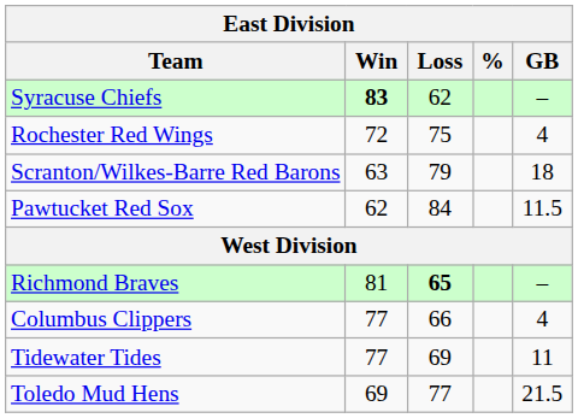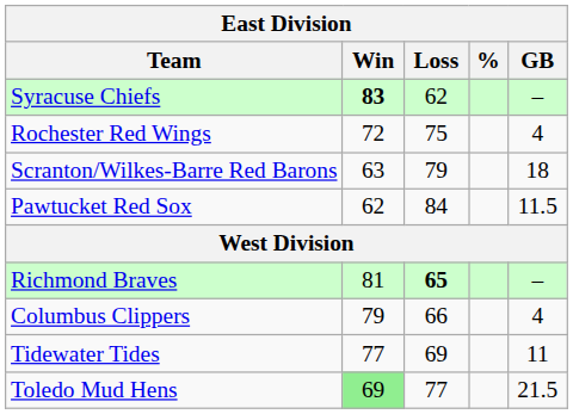 <table class="wikitable">
 <tr>
 <th colspan="5">East Division</th>
 </tr>
 <tr>
 <th width="60%">Team</th>
 <th>Win</th>
 <th>Loss</th>
 <th>%</th>
 <th>GB</th>
 </tr>
 <tr align=center bgcolor=ccffcc>
 <td align=left><a href='#'>Syracuse Chiefs</a></td>
 <td><strong>83</strong></td>
 <td>62</td>
 <td></td>
 <td>–</td>
 </tr>
 <tr align=center>
 <td align=left><a href='#'>Rochester Red Wings</a></td>
 <td>72</td>
 <td>75</td>
 <td></td>
 <td>4</td>
 </tr>
 <tr align=center>
 <td align=left><a href='#'>Scranton/Wilkes-Barre Red Barons</a></td>
 <td>63</td>
 <td>79</td>
 <td></td>
 <td>18</td>
 </tr>
 <tr align=center>
 <td align=left><a href='#'>Pawtucket Red Sox</a></td>
 <td>62</td>
 <td>84</td>
 <td></td>
 <td>11.5</td>
 </tr>
 <tr>
 <th colspan="5">West Division</th>
 </tr>
 <tr align=center bgcolor=ccffcc>
 <td align=left><a href='#'>Richmond Braves</a></td>
 <td>81</td>
 <td><strong>65</strong></td>
 <td></td>
 <td>–</td>
 </tr>
 <tr align=center>
 <td align=left><a href='#'>Columbus Clippers</a></td>
-<td>77</td>
+<td>79</td>
 <td>66</td>
 <td></td>
 <td>4</td>
 </tr>
 <tr align=center>
 <td align=left><a href='#'>Tidewater Tides</a></td>
 <td>77</td>
 <td>69</td>
 <td></td>
 <td>11</td>
 </tr>
 <tr align=center>
 <td align=left><a href='#'>Toledo Mud Hens</a></td>
-<td>69</td>
+<td style="background: lightgreen;">69</td>
 <td>77</td>
 <td></td>
 <td>21.5</td>
 </tr>
 </table>
